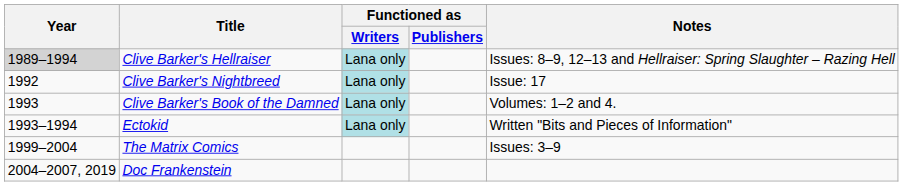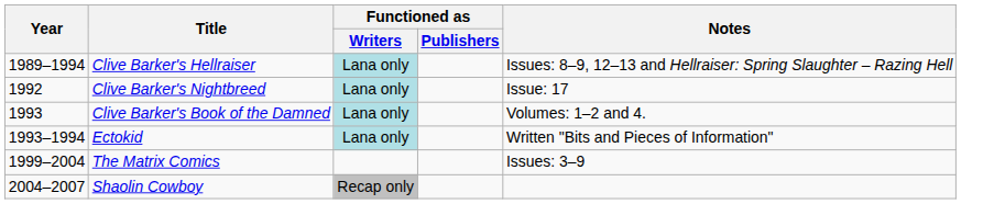 <table class="wikitable">
 <tr>
 <th rowspan="2">Year</th>
 <th rowspan="2">Title</th>
 <th colspan="2">Functioned as</th>
 <th rowspan="2">Notes</th>
 </tr>
 <tr>
 <th><a href='#'>Writers</a></th>
 <th><a href='#'>Publishers</a></th>
 </tr>
 <tr>
-<td style="background: lightgrey;">1989–1994</td>
+<td>1989–1994</td>
 <td><em><a href='#'>Clive Barker's Hellraiser</a></em></td>
 <td style="background: PowderBlue; text-align: center">Lana only</td>
 <td></td>
 <td>Issues: 8–9, 12–13 and <em>Hellraiser: Spring Slaughter – Razing Hell</em></td>
 </tr>
 <tr>
 <td>1992</td>
 <td><em><a href='#'>Clive Barker's Nightbreed</a></em></td>
 <td style="background: PowderBlue; text-align: center">Lana only</td>
 <td></td>
 <td>Issue: 17</td>
 </tr>
 <tr>
 <td>1993</td>
 <td><em><a href='#'>Clive Barker's Book of the Damned</a></em></td>
 <td style="background: PowderBlue; text-align: center">Lana only</td>
 <td></td>
 <td>Volumes: 1–2 and 4.</td>
 </tr>
 <tr>
 <td>1993–1994</td>
 <td><em><a href='#'>Ectokid</a></em></td>
 <td style="background: PowderBlue; text-align: center">Lana only</td>
 <td></td>
 <td>Written "Bits and Pieces of Information"</td>
 </tr>
 <tr>
 <td>1999–2004</td>
 <td><em><a href='#'>The Matrix Comics</a></em></td>
 <td></td>
 <td></td>
 <td>Issues: 3–9</td>
 </tr>
 <tr>
-<td>2004–2007, 2019</td>
-<td><em><a href='#'>Doc Frankenstein</a></em></td>
-<td></td>
+<td>2004–2007</td>
+<td><em><a href='#'>Shaolin Cowboy</a></em></td>
+<td style="background: silver; text-align: center">Recap only</td>
 <td></td>
 <td></td>
 </tr>
 </table>
